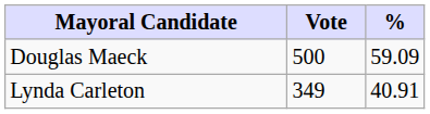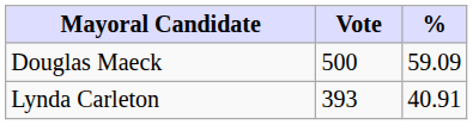 <table class="wikitable">
 <tr>
 <th style="background:#ddf; width:200px;">Mayoral Candidate</th>
 <th style="background:#ddf; width:50px;">Vote</th>
 <th style="background:#ddf; width:30px;">%</th>
 </tr>
 <tr>
 <td>Douglas Maeck</td>
 <td>500</td>
 <td>59.09</td>
 </tr>
 <tr>
 <td>Lynda Carleton</td>
-<td>349</td>
+<td>393</td>
 <td>40.91</td>
 </tr>
 </table>
